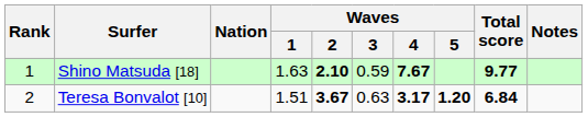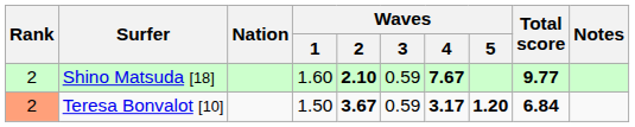 <table class="wikitable sortable" style="text-align:center">
 <tr>
 <th rowspan=2>Rank</th>
 <th rowspan=2>Surfer</th>
 <th rowspan=2>Nation</th>
 <th colspan=5>Waves</th>
 <th rowspan=2>Total<br>score</th>
 <th rowspan=2>Notes</th>
 </tr>
 <tr>
 <th>1</th>
 <th>2</th>
 <th>3</th>
 <th>4</th>
 <th>5</th>
 </tr>
 <tr bgcolor=ccffcc>
-<td>1</td>
+<td>2</td>
 <td align=left><a href='#'>Shino Matsuda</a> <small>[18]</small></td>
 <td align=left></td>
-<td>1.63</td>
+<td>1.60</td>
 <td><strong>2.10</strong></td>
 <td>0.59</td>
 <td><strong>7.67</strong></td>
 <td></td>
 <td><strong>9.77</strong></td>
 <td></td>
 </tr>
 <tr>
-<td>2</td>
+<td style="background: lightsalmon;">2</td>
 <td align=left><a href='#'>Teresa Bonvalot</a> <small>[10]</small></td>
 <td align=left></td>
-<td>1.51</td>
+<td>1.50</td>
 <td><strong>3.67</strong></td>
-<td>0.63</td>
+<td>0.59</td>
 <td><strong>3.17</strong></td>
 <td><strong>1.20</strong></td>
 <td><strong>6.84</strong></td>
 <td></td>
 </tr>
 </table>
